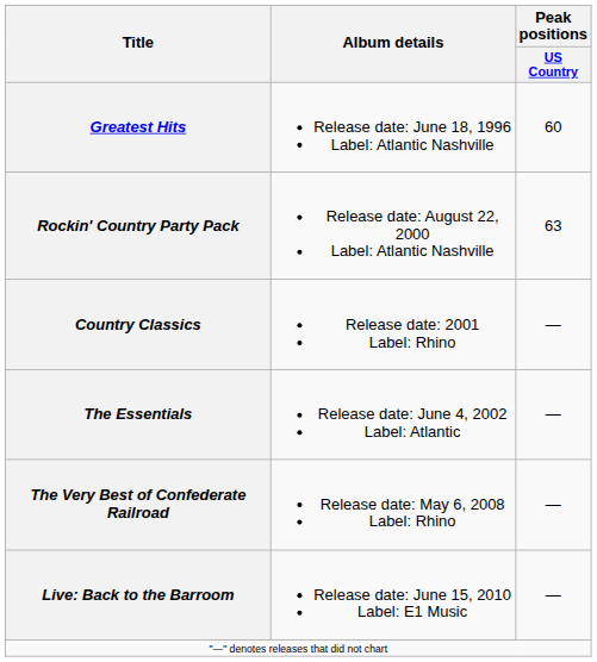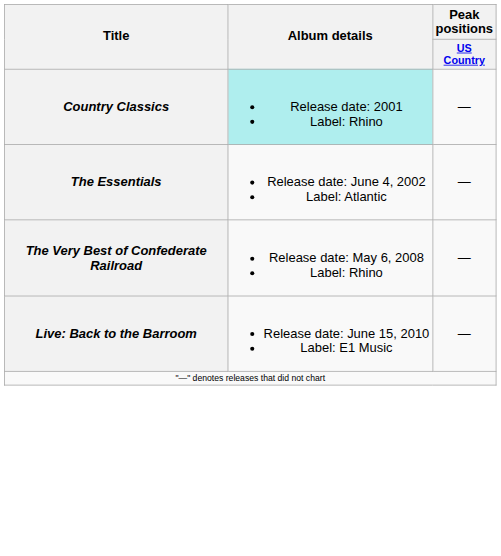 <table class="wikitable plainrowheaders" style="text-align:center;">
 <tr>
 <th rowspan="2" style="width:20em;">Title</th>
 <th rowspan="2" style="width:18em;">Album details</th>
 <th>Peak positions</th>
 </tr>
 <tr style="font-size:smaller;">
 <th style="width:60px;"><a href='#'>US Country</a></th>
 </tr>
 <tr>
-<th scope="row"><em><a href='#'>Greatest Hits</a></em></th>
-<td><br><ul><li>Release date: June 18, 1996</li><li>Label: Atlantic Nashville</li></ul></td>
-<td>60</td>
-</tr>
-<tr>
-<th scope="row"><em>Rockin' Country Party Pack</em></th>
-<td><br><ul><li>Release date: August 22, 2000</li><li>Label: Atlantic Nashville</li></ul></td>
-<td>63</td>
-</tr>
-<tr>
 <th scope="row"><em>Country Classics</em></th>
-<td><br><ul><li>Release date: 2001</li><li>Label: Rhino</li></ul></td>
+<td style="background: paleturquoise;"><br><ul><li>Release date: 2001</li><li>Label: Rhino</li></ul></td>
 <td>—</td>
 </tr>
 <tr>
 <th scope="row"><em>The Essentials</em></th>
 <td><br><ul><li>Release date: June 4, 2002</li><li>Label: Atlantic</li></ul></td>
 <td>—</td>
 </tr>
 <tr>
 <th scope="row"><em>The Very Best of Confederate Railroad</em></th>
 <td><br><ul><li>Release date: May 6, 2008</li><li>Label: Rhino</li></ul></td>
 <td>—</td>
 </tr>
 <tr>
 <th scope="row"><em>Live: Back to the Barroom</em></th>
 <td><br><ul><li>Release date: June 15, 2010</li><li>Label: E1 Music</li></ul></td>
 <td>—</td>
 </tr>
 <tr>
 <td colspan="3" style="font-size:8pt">"—" denotes releases that did not chart</td>
 </tr>
 </table>
